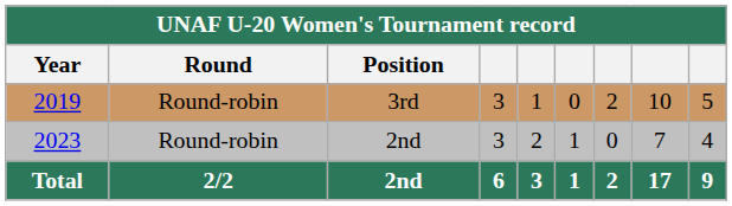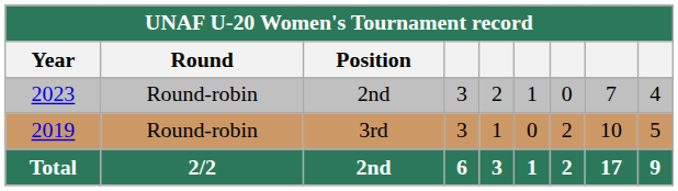 <table class="wikitable" class="wikitable" style="font-size:90%; text-align:center; width:50%">
 <tr>
 <th colspan="9" style="color:white; background:#2B795A;">UNAF U-20 Women's Tournament record</th>
 </tr>
 <tr>
 <th>Year</th>
 <th>Round</th>
 <th>Position</th>
 <th></th>
 <th></th>
 <th></th>
 <th></th>
 <th></th>
 <th></th>
 </tr>
+<tr style="background:silver;">
+<td> <a href='#'>2023</a></td>
+<td>Round-robin</td>
+<td>2nd</td>
+<td>3</td>
+<td>2</td>
+<td>1</td>
+<td>0</td>
+<td>7</td>
+<td>4</td>
+</tr>
 <tr style="background:#c96;">
 <td> <a href='#'>2019</a></td>
 <td>Round-robin</td>
 <td>3rd</td>
 <td>3</td>
 <td>1</td>
 <td>0</td>
 <td>2</td>
 <td>10</td>
 <td>5</td>
-</tr>
-<tr style="background:silver;">
-<td> <a href='#'>2023</a></td>
-<td>Round-robin</td>
-<td>2nd</td>
-<td>3</td>
-<td>2</td>
-<td>1</td>
-<td>0</td>
-<td>7</td>
-<td>4</td>
 </tr>
 <tr>
 <th style="background:#2B795A; color:white;">Total</th>
 <th style="background:#2B795A; color:white;">2/2</th>
 <th style="background:#2B795A; color:white;">2nd</th>
 <th style="background:#2B795A; color:white;">6</th>
 <th style="background:#2B795A; color:white;">3</th>
 <th style="background:#2B795A; color:white;">1</th>
 <th style="background:#2B795A; color:white;">2</th>
 <th style="background:#2B795A; color:white;">17</th>
 <th style="background:#2B795A; color:white;">9</th>
 </tr>
 </table>
